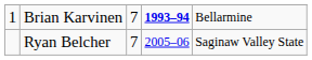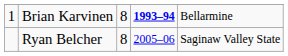 <table class="wikitable">
 <tr>
 </tr>
 <tr>
 <td>1</td>
 <td>Brian Karvinen</td>
-<td>7</td>
+<td>8</td>
 <td style="font-size:80%;"><strong><a href='#'>1993–94</a></strong></td>
 <td style="font-size:80%;">Bellarmine</td>
 </tr>
 <tr>
 <td></td>
 <td>Ryan Belcher</td>
-<td>7</td>
+<td>8</td>
 <td style="font-size:80%;"><a href='#'>2005–06</a></td>
 <td style="font-size:80%;">Saginaw Valley State</td>
 </tr>
 </table>
